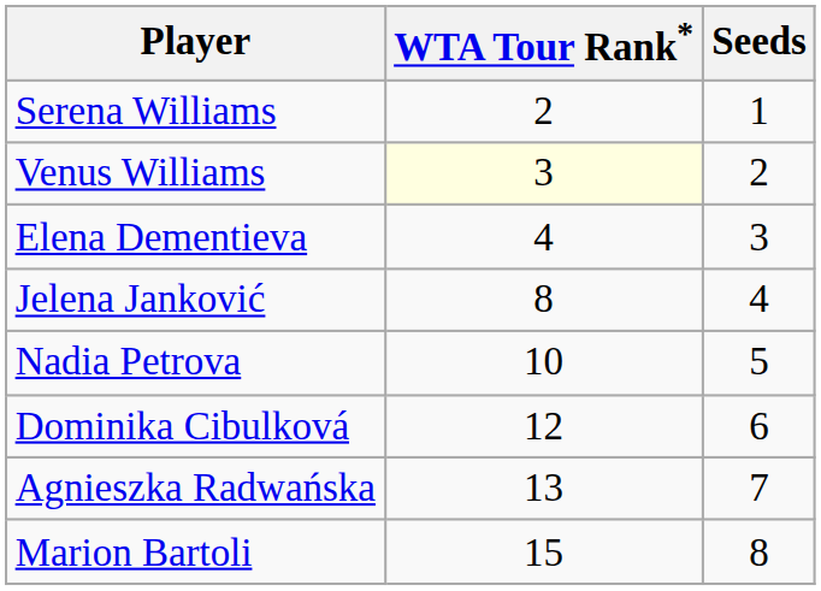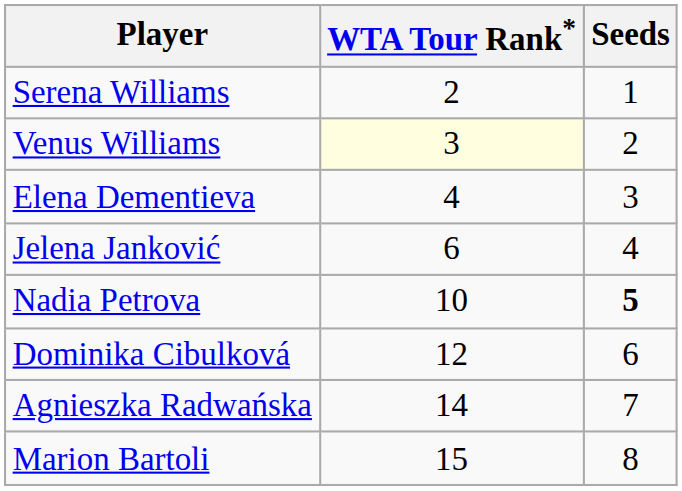 <table class="sortable wikitable">
 <tr>
 <th>Player</th>
 <th><a href='#'>WTA Tour</a> Rank<sup>*</sup></th>
 <th>Seeds</th>
 </tr>
 <tr>
 <td> <a href='#'>Serena Williams</a></td>
 <td align="center">2</td>
 <td align="center">1</td>
 </tr>
 <tr>
 <td> <a href='#'>Venus Williams</a></td>
 <td align="center" style="background: lightyellow;">3</td>
 <td align="center">2</td>
 </tr>
 <tr>
 <td> <a href='#'>Elena Dementieva</a></td>
 <td align="center">4</td>
 <td align="center">3</td>
 </tr>
 <tr>
 <td> <a href='#'>Jelena Janković</a></td>
-<td align="center">8</td>
+<td align="center">6</td>
 <td align="center">4</td>
 </tr>
 <tr>
 <td> <a href='#'>Nadia Petrova</a></td>
 <td align="center">10</td>
-<td align="center">5</td>
+<td align="center"><strong>5</strong></td>
 </tr>
 <tr>
 <td> <a href='#'>Dominika Cibulková</a></td>
 <td align="center">12</td>
 <td align="center">6</td>
 </tr>
 <tr>
 <td> <a href='#'>Agnieszka Radwańska</a></td>
-<td align="center">13</td>
+<td align="center">14</td>
 <td align="center">7</td>
 </tr>
 <tr>
 <td> <a href='#'>Marion Bartoli</a></td>
 <td align="center">15</td>
 <td align="center">8</td>
 </tr>
 </table>
